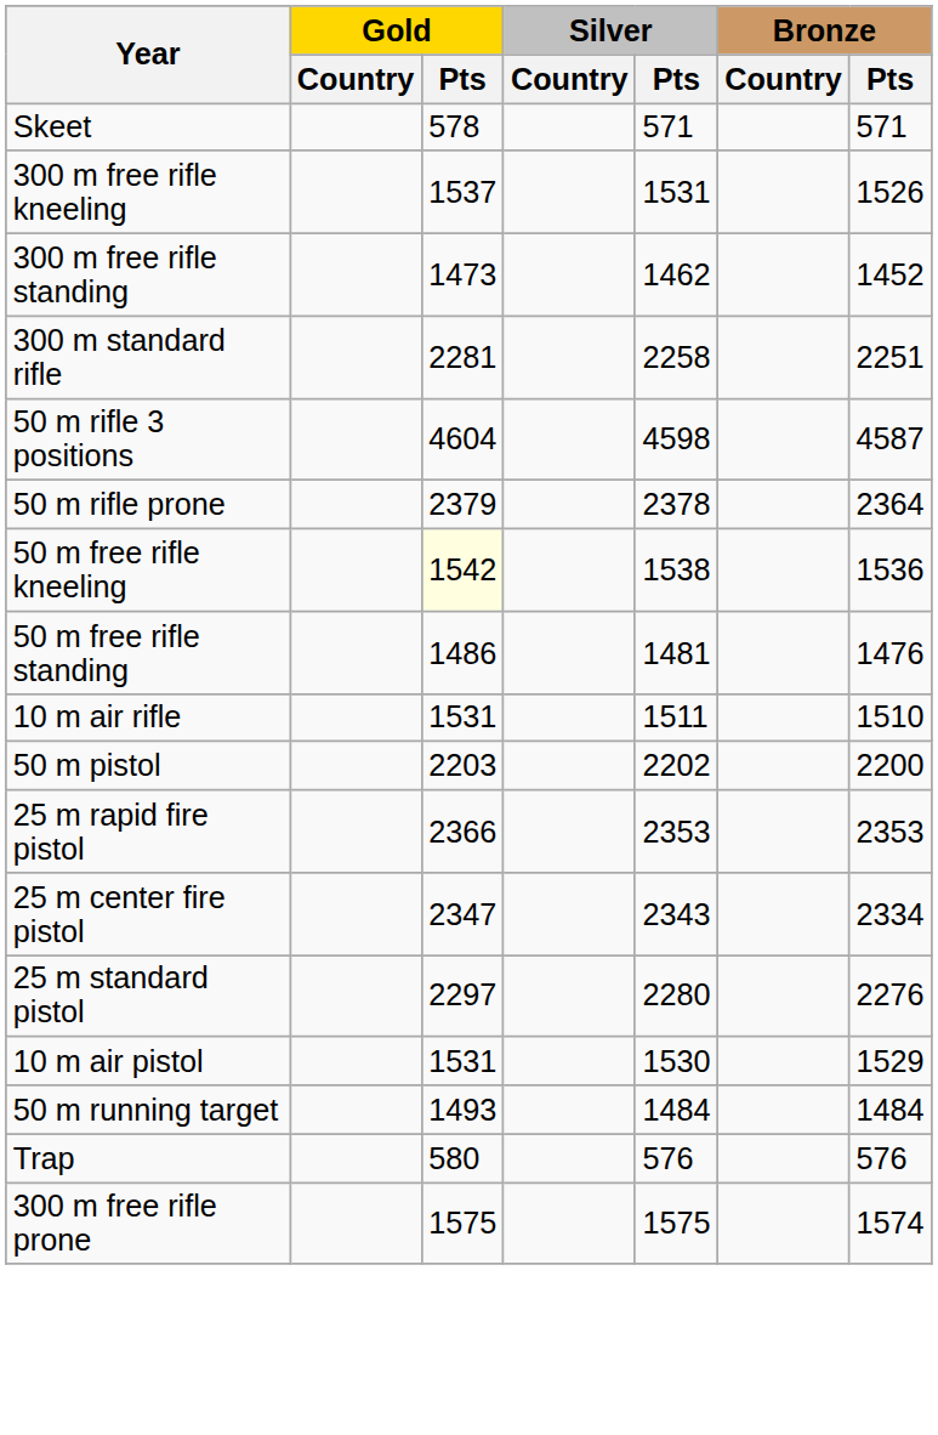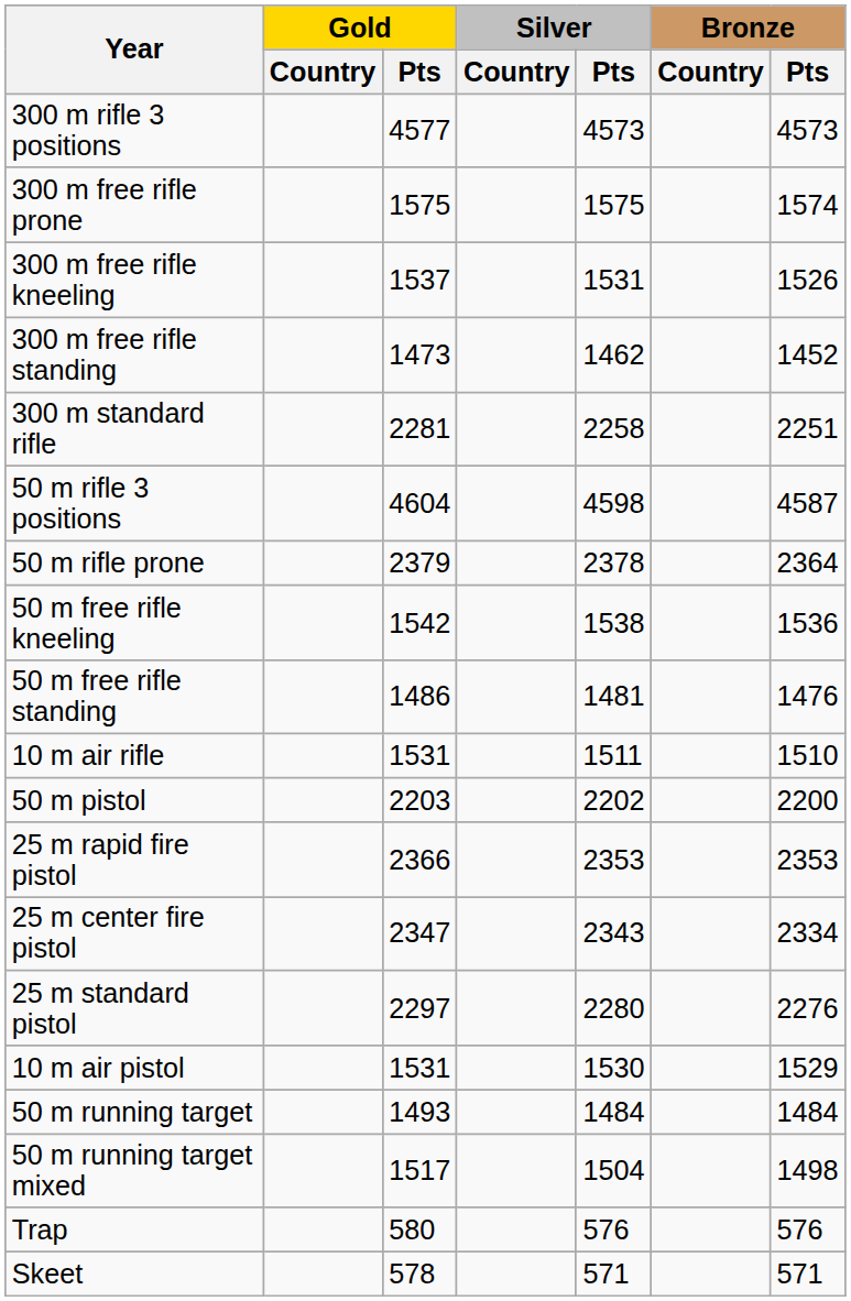 <table class="wikitable" width=70% style="font-size:90%; text-align:left;">
 <tr align=center>
 <th rowspan=2>Year</th>
 <td colspan=2 bgcolor=gold><strong>Gold</strong></td>
 <td colspan=2 bgcolor=silver><strong>Silver</strong></td>
 <td colspan=2 bgcolor=cc9966><strong>Bronze</strong></td>
 </tr>
 <tr>
 <th>Country</th>
 <th>Pts</th>
 <th>Country</th>
 <th>Pts</th>
 <th>Country</th>
 <th>Pts</th>
 </tr>
 <tr>
-<td>Skeet</td>
+<td>300 m rifle 3 positions</td>
 <td></td>
-<td>578</td>
+<td>4577</td>
 <td></td>
-<td>571</td>
+<td>4573</td>
 <td></td>
-<td>571</td>
+<td>4573</td>
+</tr>
+<tr>
+<td>300 m free rifle prone</td>
+<td></td>
+<td>1575</td>
+<td></td>
+<td>1575</td>
+<td></td>
+<td>1574</td>
 </tr>
 <tr>
 <td>300 m free rifle kneeling</td>
 <td></td>
 <td>1537</td>
 <td></td>
 <td>1531</td>
 <td></td>
 <td>1526</td>
 </tr>
 <tr>
 <td>300 m free rifle standing</td>
 <td></td>
 <td>1473</td>
 <td></td>
 <td>1462</td>
 <td></td>
 <td>1452</td>
 </tr>
 <tr>
 <td>300 m standard rifle</td>
 <td></td>
 <td>2281</td>
 <td></td>
 <td>2258</td>
 <td></td>
 <td>2251</td>
 </tr>
 <tr>
 <td>50 m rifle 3 positions</td>
 <td></td>
 <td>4604</td>
 <td></td>
 <td>4598</td>
 <td></td>
 <td>4587</td>
 </tr>
 <tr>
 <td>50 m rifle prone</td>
 <td></td>
 <td>2379</td>
 <td></td>
 <td>2378</td>
 <td></td>
 <td>2364</td>
 </tr>
 <tr>
 <td>50 m free rifle kneeling</td>
 <td></td>
-<td style="background: lightyellow;">1542</td>
+<td>1542</td>
 <td></td>
 <td>1538</td>
 <td></td>
 <td>1536</td>
 </tr>
 <tr>
 <td>50 m free rifle standing</td>
 <td></td>
 <td>1486</td>
 <td></td>
 <td>1481</td>
 <td></td>
 <td>1476</td>
 </tr>
 <tr>
 <td>10 m air rifle</td>
 <td></td>
 <td>1531</td>
 <td></td>
 <td>1511</td>
 <td></td>
 <td>1510</td>
 </tr>
 <tr>
 <td>50 m pistol</td>
 <td></td>
 <td>2203</td>
 <td></td>
 <td>2202</td>
 <td></td>
 <td>2200</td>
 </tr>
 <tr>
 <td>25 m rapid fire pistol</td>
 <td></td>
 <td>2366</td>
 <td></td>
 <td>2353</td>
 <td></td>
 <td>2353</td>
 </tr>
 <tr>
 <td>25 m center fire pistol</td>
 <td></td>
 <td>2347</td>
 <td></td>
 <td>2343</td>
 <td></td>
 <td>2334</td>
 </tr>
 <tr>
 <td>25 m standard pistol</td>
 <td></td>
 <td>2297</td>
 <td></td>
 <td>2280</td>
 <td></td>
 <td>2276</td>
 </tr>
 <tr>
 <td>10 m air pistol</td>
 <td></td>
 <td>1531</td>
 <td></td>
 <td>1530</td>
 <td></td>
 <td>1529</td>
 </tr>
 <tr>
 <td>50 m running target</td>
 <td></td>
 <td>1493</td>
 <td></td>
 <td>1484</td>
 <td></td>
 <td>1484</td>
 </tr>
 <tr>
+<td>50 m running target mixed</td>
+<td></td>
+<td>1517</td>
+<td></td>
+<td>1504</td>
+<td></td>
+<td>1498</td>
+</tr>
+<tr>
 <td>Trap</td>
 <td></td>
 <td>580</td>
 <td></td>
 <td>576</td>
 <td></td>
 <td>576</td>
 </tr>
 <tr>
-<td>300 m free rifle prone</td>
+<td>Skeet</td>
 <td></td>
-<td>1575</td>
+<td>578</td>
 <td></td>
-<td>1575</td>
+<td>571</td>
 <td></td>
-<td>1574</td>
+<td>571</td>
 </tr>
 </table>
